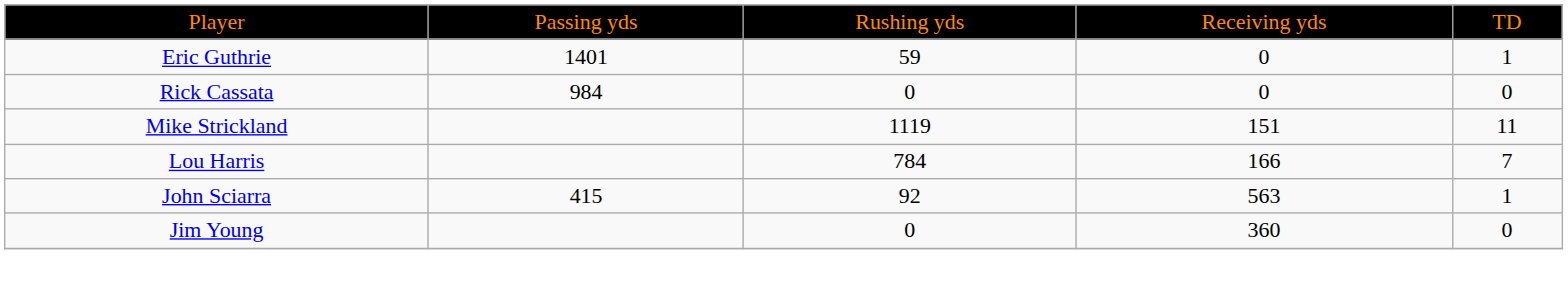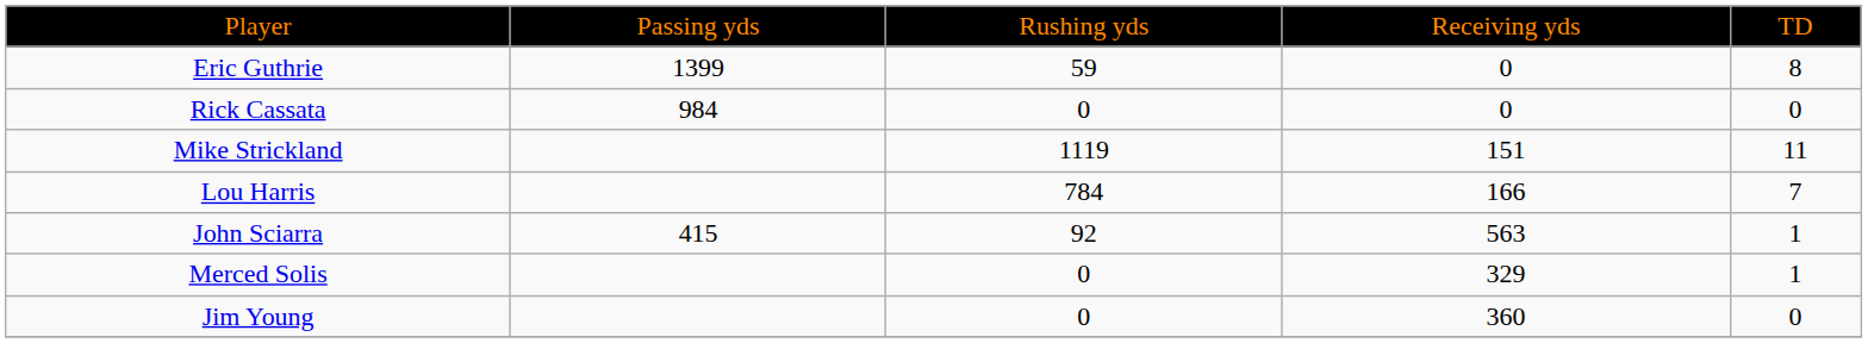 <table class="wikitable" width="90%">
 <tr align="center"  ! style="background:black;color:#FF8800;">
 <td>Player</td>
 <td>Passing yds</td>
 <td>Rushing yds</td>
 <td>Receiving yds</td>
 <td>TD</td>
 </tr>
 <tr align="center" bgcolor="">
 <td><a href='#'>Eric Guthrie</a></td>
-<td>1401</td>
+<td>1399</td>
 <td>59</td>
 <td>0</td>
-<td>1</td>
+<td>8</td>
 </tr>
 <tr align="center" bgcolor="">
 <td><a href='#'>Rick Cassata</a></td>
 <td>984</td>
 <td>0</td>
 <td>0</td>
 <td>0</td>
 </tr>
 <tr align="center" bgcolor="">
 <td><a href='#'>Mike Strickland</a></td>
 <td></td>
 <td>1119</td>
 <td>151</td>
 <td>11</td>
 </tr>
 <tr align="center" bgcolor="">
 <td><a href='#'>Lou Harris</a></td>
 <td></td>
 <td>784</td>
 <td>166</td>
 <td>7</td>
 </tr>
 <tr align="center" bgcolor="">
 <td><a href='#'>John Sciarra</a></td>
 <td>415</td>
 <td>92</td>
 <td>563</td>
 <td>1</td>
 </tr>
 <tr align="center" bgcolor="">
+<td><a href='#'>Merced Solis</a></td>
+<td></td>
+<td>0</td>
+<td>329</td>
+<td>1</td>
+</tr>
+<tr align="center" bgcolor="">
 <td><a href='#'>Jim Young</a></td>
 <td></td>
 <td>0</td>
 <td>360</td>
 <td>0</td>
 </tr>
 <tr align="center" bgcolor="">
 </tr>
 </table>
